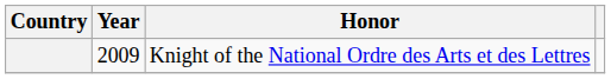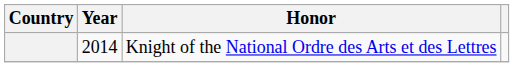 <table class="wikitable sortable plainrowheaders">
 <tr>
 <th scope="col">Country</th>
 <th scope="col">Year</th>
 <th scope="col">Honor</th>
 <th scope="col" class="unsortable"></th>
 </tr>
 <tr>
 <th scope="row" rowspan="1"></th>
-<td style="text-align:center;">2009</td>
+<td style="text-align:center;">2014</td>
 <td> Knight of the <a href='#'>National Ordre des Arts et des Lettres</a></td>
 <td style="text-align:center;"></td>
 </tr>
 <tr>
 </tr>
 </table>
